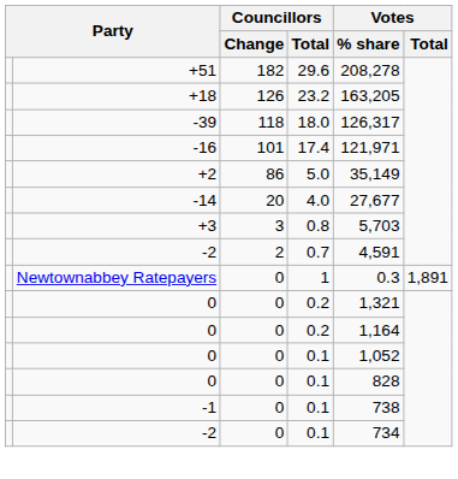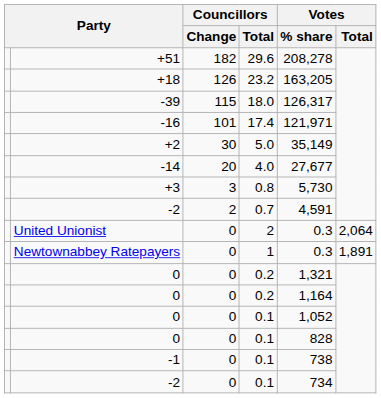 <table class="wikitable">
 <tr>
 <th colspan="2" rowspan="2">Party</th>
 <th colspan="2">Councillors</th>
 <th colspan="2">Votes</th>
 </tr>
 <tr>
 <th style="text-align: right;" valign="top">Change</th>
 <th style="text-align: right;" valign="top">Total</th>
 <th style="text-align: right;" valign="top">% share</th>
 <th style="text-align: right;" valign="top">Total</th>
 </tr>
 <tr>
 <td></td>
 <td align="right">+51</td>
 <td align="right">182</td>
 <td align="right">29.6</td>
 <td align="right">208,278</td>
 </tr>
 <tr>
 <td></td>
 <td align="right">+18</td>
 <td align="right">126</td>
 <td align="right">23.2</td>
 <td align="right">163,205</td>
 </tr>
 <tr>
 <td></td>
 <td align="right">-39</td>
-<td align="right">118</td>
+<td align="right">115</td>
 <td align="right">18.0</td>
 <td align="right">126,317</td>
 </tr>
 <tr>
 <td></td>
 <td align="right">-16</td>
 <td align="right">101</td>
 <td align="right">17.4</td>
 <td align="right">121,971</td>
 </tr>
 <tr>
 <td></td>
 <td align="right">+2</td>
-<td align="right">86</td>
+<td align="right">30</td>
 <td align="right">5.0</td>
 <td align="right">35,149</td>
 </tr>
 <tr>
 <td></td>
 <td align="right">-14</td>
 <td align="right">20</td>
 <td align="right">4.0</td>
 <td align="right">27,677</td>
 </tr>
 <tr>
 <td></td>
 <td align="right">+3</td>
 <td align="right">3</td>
 <td align="right">0.8</td>
-<td align="right">5,703</td>
+<td align="right">5,730</td>
 </tr>
 <tr>
 <td></td>
 <td align="right">-2</td>
 <td align="right">2</td>
 <td align="right">0.7</td>
 <td align="right">4,591</td>
+</tr>
+<tr>
+<td></td>
+<td><a href='#'>United Unionist</a></td>
+<td align="right">0</td>
+<td align="right">2</td>
+<td align="right">0.3</td>
+<td align="right">2,064</td>
 </tr>
 <tr>
 <td></td>
 <td><a href='#'>Newtownabbey Ratepayers</a></td>
 <td align="right">0</td>
 <td align="right">1</td>
 <td align="right">0.3</td>
 <td align="right">1,891</td>
 </tr>
 <tr>
 <td></td>
 <td align="right">0</td>
 <td align="right">0</td>
 <td align="right">0.2</td>
 <td align="right">1,321</td>
 </tr>
 <tr>
 <td></td>
 <td align="right">0</td>
 <td align="right">0</td>
 <td align="right">0.2</td>
 <td align="right">1,164</td>
 </tr>
 <tr>
 <td></td>
 <td align="right">0</td>
 <td align="right">0</td>
 <td align="right">0.1</td>
 <td align="right">1,052</td>
 </tr>
 <tr>
 <td></td>
 <td align="right">0</td>
 <td align="right">0</td>
 <td align="right">0.1</td>
 <td align="right">828</td>
 </tr>
 <tr>
 <td></td>
 <td align="right">-1</td>
 <td align="right">0</td>
 <td align="right">0.1</td>
 <td align="right">738</td>
 </tr>
 <tr>
 <td></td>
 <td align="right">-2</td>
 <td align="right">0</td>
 <td align="right">0.1</td>
 <td align="right">734</td>
 </tr>
 </table>
